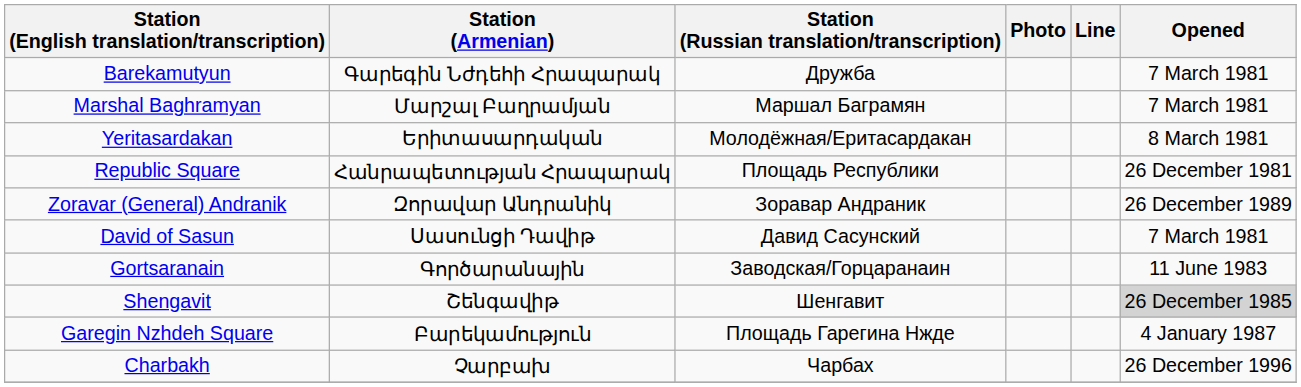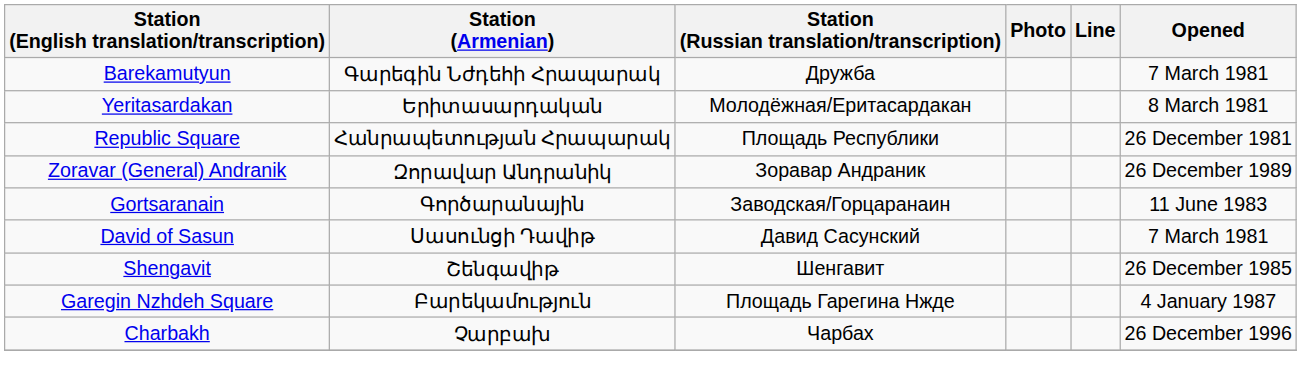 <table class="wikitable sortable plainrowheaders" style="text-align: center;">
 <tr>
 <th scope=col>Station<br>(English translation/transcription)</th>
 <th scope=col>Station<br>(<a href='#'>Armenian</a>)</th>
 <th scope=col>Station<br>(Russian translation/transcription)</th>
 <th class="unsortable" scope=col>Photo</th>
 <th scope=col>Line</th>
 <th scope=col>Opened</th>
 </tr>
 <tr>
 <td><a href='#'>Barekamutyun</a></td>
 <td>Գարեգին Նժդեհի Հրապարակ</td>
 <td>Дружба</td>
-<td></td>
-<td></td>
-<td>7 March 1981</td>
-</tr>
-<tr>
-<td><a href='#'>Marshal Baghramyan</a></td>
-<td>Մարշալ Բաղրամյան</td>
-<td>Маршал Баграмян</td>
 <td></td>
 <td></td>
 <td>7 March 1981</td>
 </tr>
 <tr>
 <td><a href='#'>Yeritasardakan</a></td>
 <td>Երիտասարդական</td>
 <td>Молодёжная/Еритасардакан</td>
 <td></td>
 <td></td>
 <td>8 March 1981</td>
 </tr>
 <tr>
 <td><a href='#'>Republic Square</a></td>
 <td>Հանրապետության Հրապարակ</td>
 <td>Площадь Республики</td>
 <td></td>
 <td></td>
 <td>26 December 1981</td>
 </tr>
 <tr>
 <td><a href='#'>Zoravar (General) Andranik</a></td>
 <td>Զորավար Անդրանիկ</td>
 <td>Зоравар Андраник</td>
 <td></td>
 <td></td>
 <td>26 December 1989</td>
 </tr>
 <tr>
+<td><a href='#'>Gortsaranain</a></td>
+<td>Գործարանային</td>
+<td>Заводская/Горцаранаин</td>
+<td></td>
+<td></td>
+<td>11 June 1983</td>
+</tr>
+<tr>
 <td><a href='#'>David of Sasun</a></td>
 <td>Սասունցի Դավիթ</td>
 <td>Давид Сасунский</td>
 <td></td>
 <td></td>
 <td>7 March 1981</td>
 </tr>
 <tr>
-<td><a href='#'>Gortsaranain</a></td>
-<td>Գործարանային</td>
-<td>Заводская/Горцаранаин</td>
-<td></td>
-<td></td>
-<td>11 June 1983</td>
-</tr>
-<tr>
 <td><a href='#'>Shengavit</a></td>
 <td>Շենգավիթ</td>
 <td>Шенгавит</td>
 <td></td>
 <td></td>
-<td style="background: lightgrey;">26 December 1985</td>
+<td>26 December 1985</td>
 </tr>
 <tr>
 <td><a href='#'>Garegin Nzhdeh Square</a></td>
 <td>Բարեկամություն</td>
 <td>Площадь Гарегина Нжде</td>
 <td></td>
 <td></td>
 <td>4 January 1987</td>
 </tr>
 <tr>
 <td><a href='#'>Charbakh</a></td>
 <td>Չարբախ</td>
 <td>Чарбах</td>
 <td></td>
 <td></td>
 <td>26 December 1996</td>
 </tr>
 <tr>
 </tr>
 </table>
